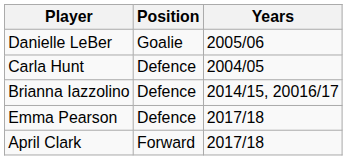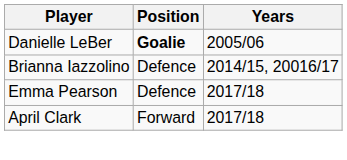 <table class="wikitable sortable">
 <tr>
 <th>Player</th>
 <th>Position</th>
 <th>Years</th>
 </tr>
 <tr>
 <td>Danielle LeBer</td>
-<td>Goalie</td>
+<td><strong>Goalie</strong></td>
 <td>2005/06</td>
-</tr>
-<tr>
-<td>Carla Hunt</td>
-<td>Defence</td>
-<td>2004/05</td>
 </tr>
 <tr>
 <td>Brianna Iazzolino</td>
 <td>Defence</td>
 <td>2014/15, 20016/17</td>
 </tr>
 <tr>
 <td>Emma Pearson</td>
 <td>Defence</td>
 <td>2017/18</td>
 </tr>
 <tr>
 <td>April Clark</td>
 <td>Forward</td>
 <td>2017/18</td>
 </tr>
 </table>
